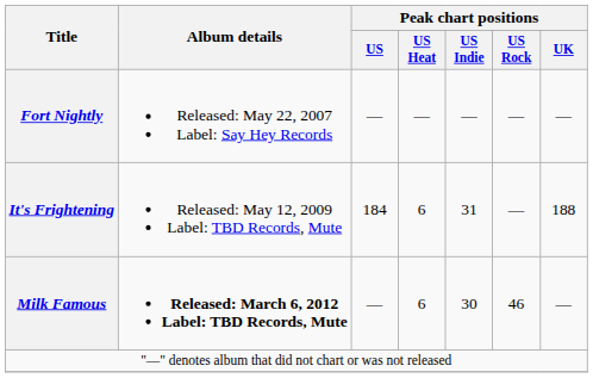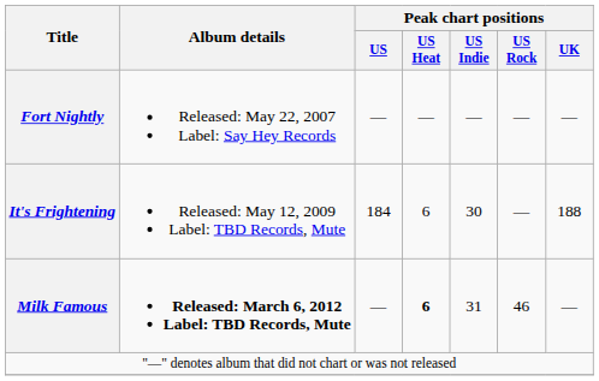 <table class="wikitable plainrowheaders" style="text-align:center;">
 <tr>
 <th scope="col" rowspan="2">Title</th>
 <th scope="col" rowspan="2">Album details</th>
 <th scope="col" colspan="5">Peak chart positions</th>
 </tr>
 <tr>
 <th scope="col" style="width:3em;font-size:85%;"><a href='#'>US</a><br></th>
 <th scope="col" style="width:3em;font-size:85%;"><a href='#'>US Heat</a><br></th>
 <th scope="col" style="width:3em;font-size:85%;"><a href='#'>US Indie</a><br></th>
 <th scope="col" style="width:3em;font-size:85%;"><a href='#'>US Rock</a><br></th>
 <th scope="col" style="width:3em;font-size:85%;"><a href='#'>UK</a><br></th>
 </tr>
 <tr>
 <th scope="row"><em><a href='#'>Fort Nightly</a></em></th>
 <td><br><ul><li>Released: May 22, 2007</li><li>Label: <a href='#'>Say Hey Records</a></li></ul></td>
 <td>—</td>
 <td>—</td>
 <td>—</td>
 <td>—</td>
 <td>—</td>
 </tr>
 <tr>
 <th scope="row"><em><a href='#'>It's Frightening</a></em></th>
 <td><br><ul><li>Released: May 12, 2009</li><li>Label: <a href='#'>TBD Records</a>, <a href='#'>Mute</a></li></ul></td>
 <td>184</td>
 <td>6</td>
-<td>31</td>
+<td>30</td>
 <td>—</td>
 <td>188</td>
 </tr>
 <tr>
 <th scope="row"><em><a href='#'>Milk Famous</a></em></th>
 <td><strong><br><ul><li>Released: March 6, 2012</li><li>Label: TBD Records, Mute</li></ul></strong></td>
 <td>—</td>
-<td>6</td>
-<td>30</td>
+<td><strong>6</strong></td>
+<td>31</td>
 <td>46</td>
 <td>—</td>
 </tr>
 <tr>
 <td colspan="18" style="text-align:center; font-size:85%;">"—" denotes album that did not chart or was not released</td>
 </tr>
 <tr>
 </tr>
 </table>
